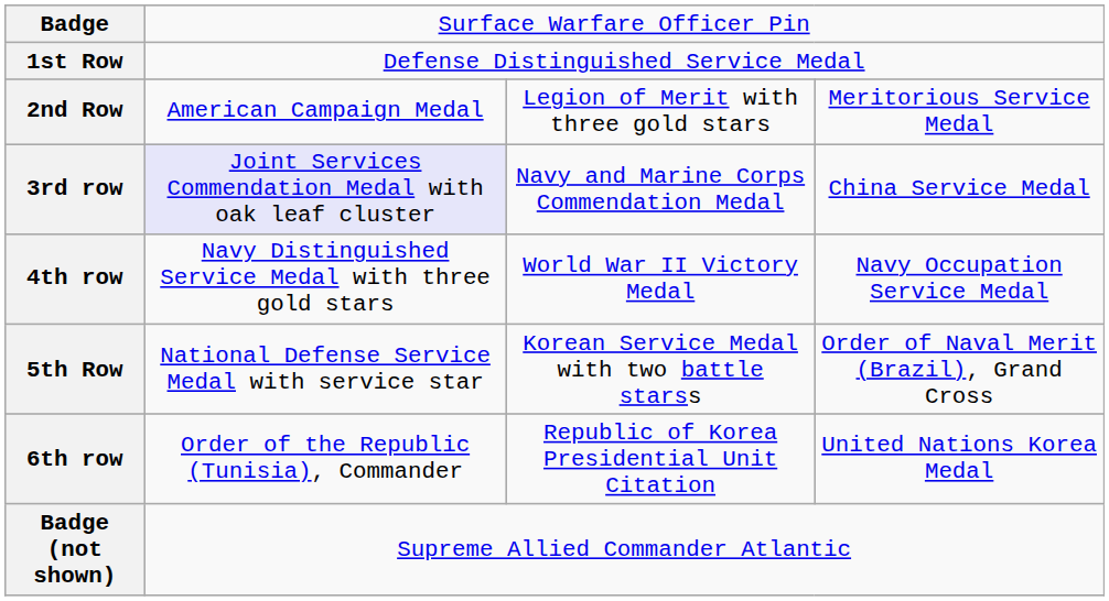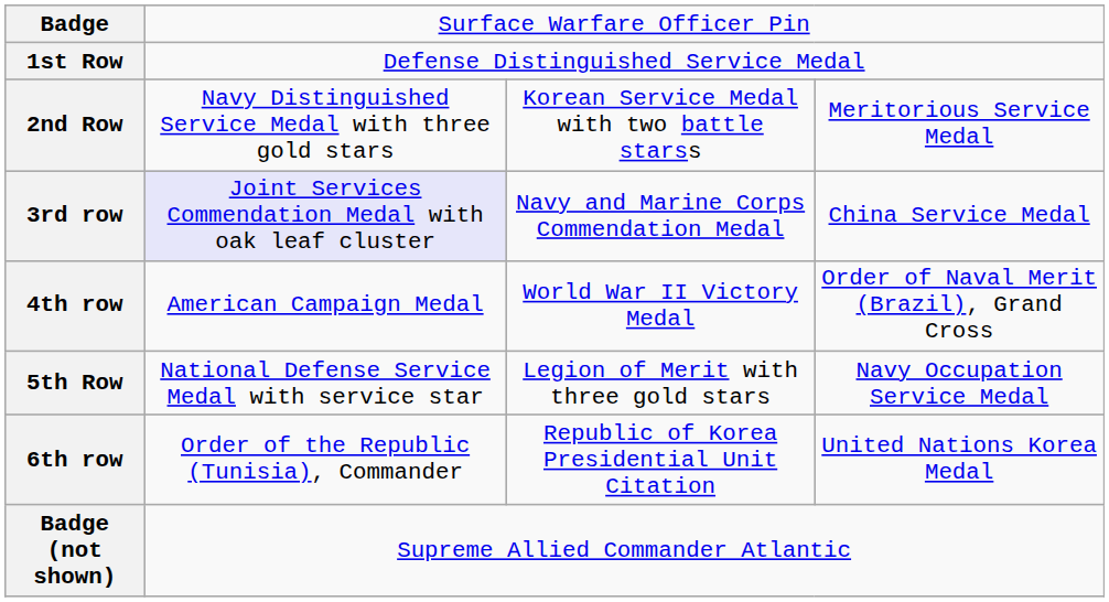 <table class="wikitable" style="margin:1em auto; text-align:center;">
 <tr>
 <th>Badge</th>
 <td colspan="3"><a href='#'>Surface Warfare Officer Pin</a></td>
 </tr>
 <tr>
 <th>1st Row</th>
 <td colspan="3"><a href='#'>Defense Distinguished Service Medal</a></td>
 </tr>
 <tr>
 <th>2nd Row</th>
-<td><a href='#'>American Campaign Medal</a></td>
-<td><a href='#'>Legion of Merit</a> with three gold stars</td>
+<td><a href='#'>Navy Distinguished Service Medal</a> with three gold stars</td>
+<td><a href='#'>Korean Service Medal</a> with two <a href='#'>battle stars</a>s</td>
 <td><a href='#'>Meritorious Service Medal</a></td>
 </tr>
 <tr>
 <th>3rd row</th>
 <td style="background: lavender;"><a href='#'>Joint Services Commendation Medal</a> with oak leaf cluster</td>
 <td><a href='#'>Navy and Marine Corps Commendation Medal</a></td>
 <td><a href='#'>China Service Medal</a></td>
 </tr>
 <tr>
 <th>4th row</th>
-<td><a href='#'>Navy Distinguished Service Medal</a> with three gold stars</td>
+<td><a href='#'>American Campaign Medal</a></td>
 <td><a href='#'>World War II Victory Medal</a></td>
-<td><a href='#'>Navy Occupation Service Medal</a></td>
+<td><a href='#'>Order of Naval Merit (Brazil)</a>, Grand Cross</td>
 </tr>
 <tr>
 <th>5th Row</th>
 <td><a href='#'>National Defense Service Medal</a> with service star</td>
-<td><a href='#'>Korean Service Medal</a> with two <a href='#'>battle stars</a>s</td>
-<td><a href='#'>Order of Naval Merit (Brazil)</a>, Grand Cross</td>
+<td><a href='#'>Legion of Merit</a> with three gold stars</td>
+<td><a href='#'>Navy Occupation Service Medal</a></td>
 </tr>
 <tr>
 <th>6th row</th>
 <td><a href='#'>Order of the Republic (Tunisia)</a>, Commander</td>
 <td><a href='#'>Republic of Korea Presidential Unit Citation</a></td>
 <td><a href='#'>United Nations Korea Medal</a></td>
 </tr>
 <tr>
 <th>Badge (not shown)</th>
 <td colspan="3"><a href='#'>Supreme Allied Commander Atlantic</a></td>
 </tr>
 </table>
